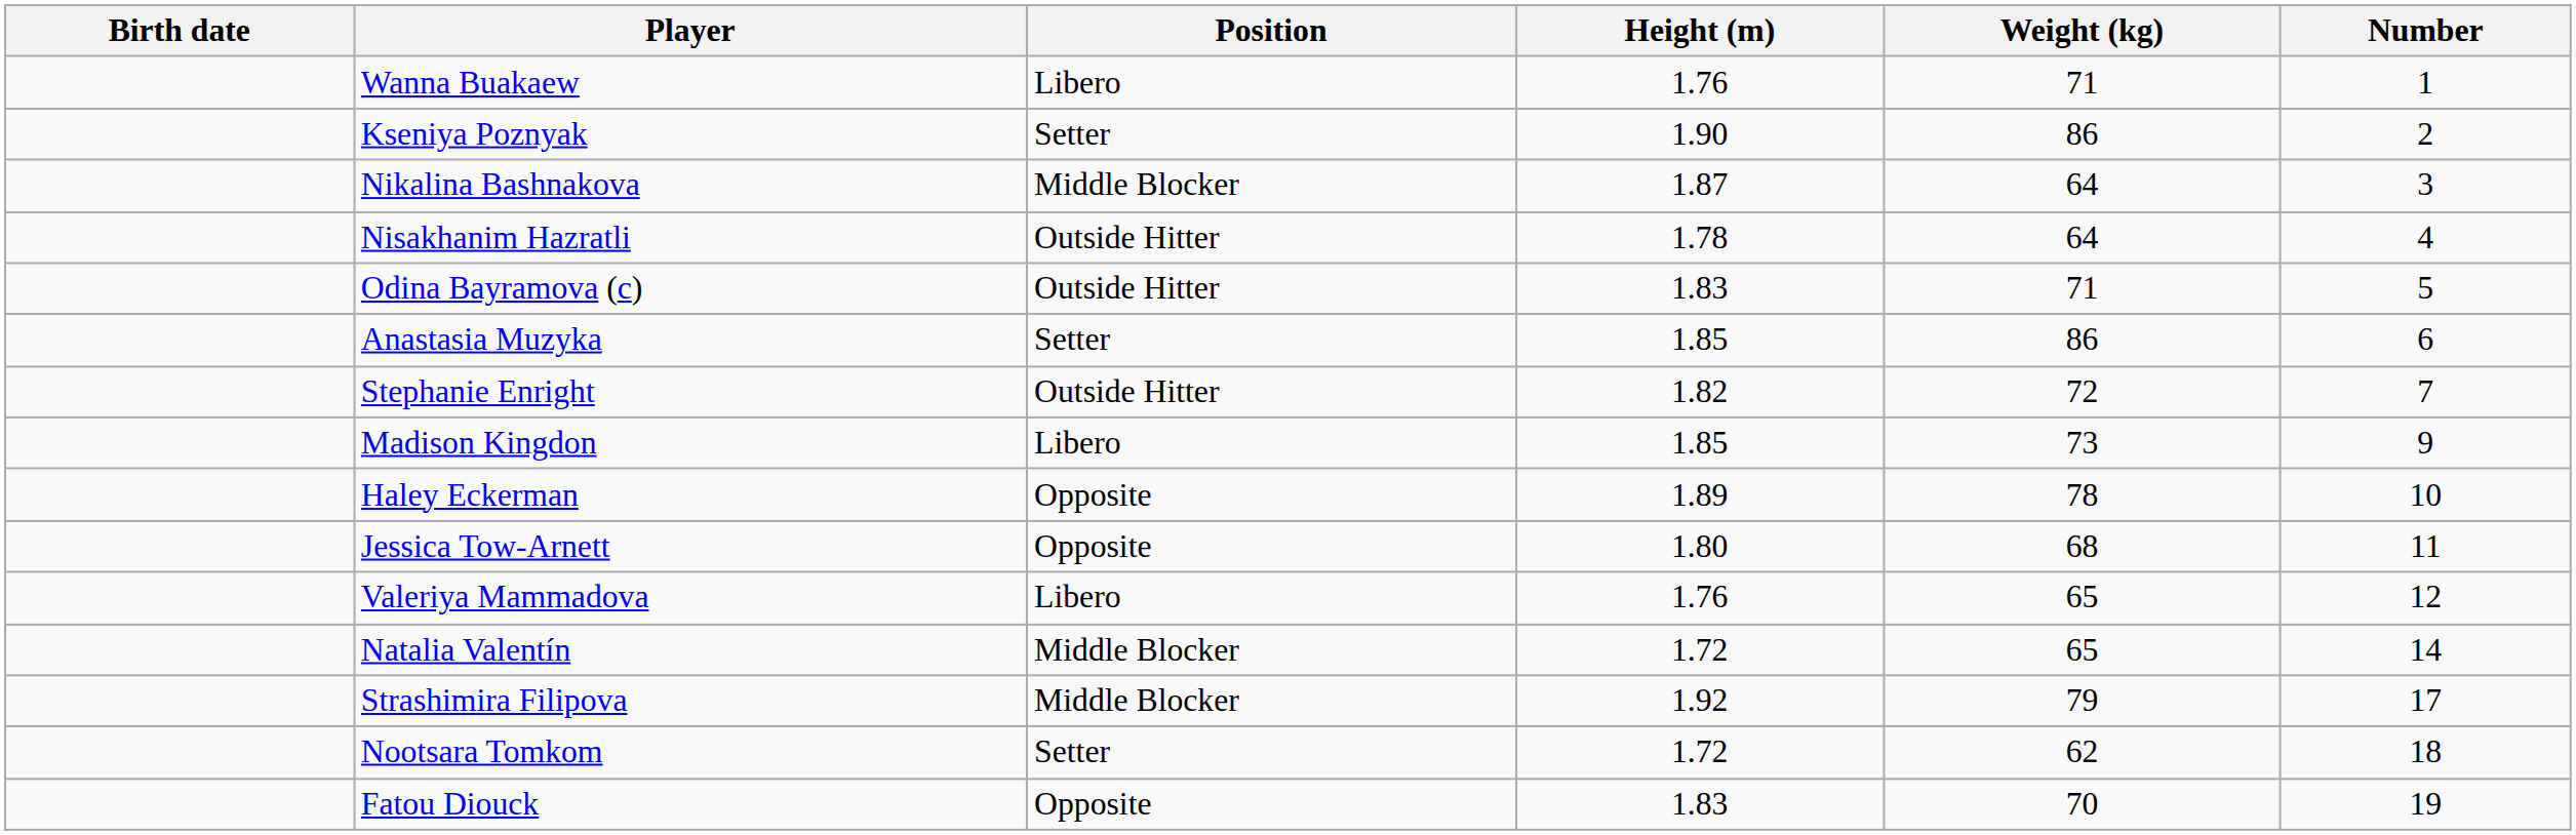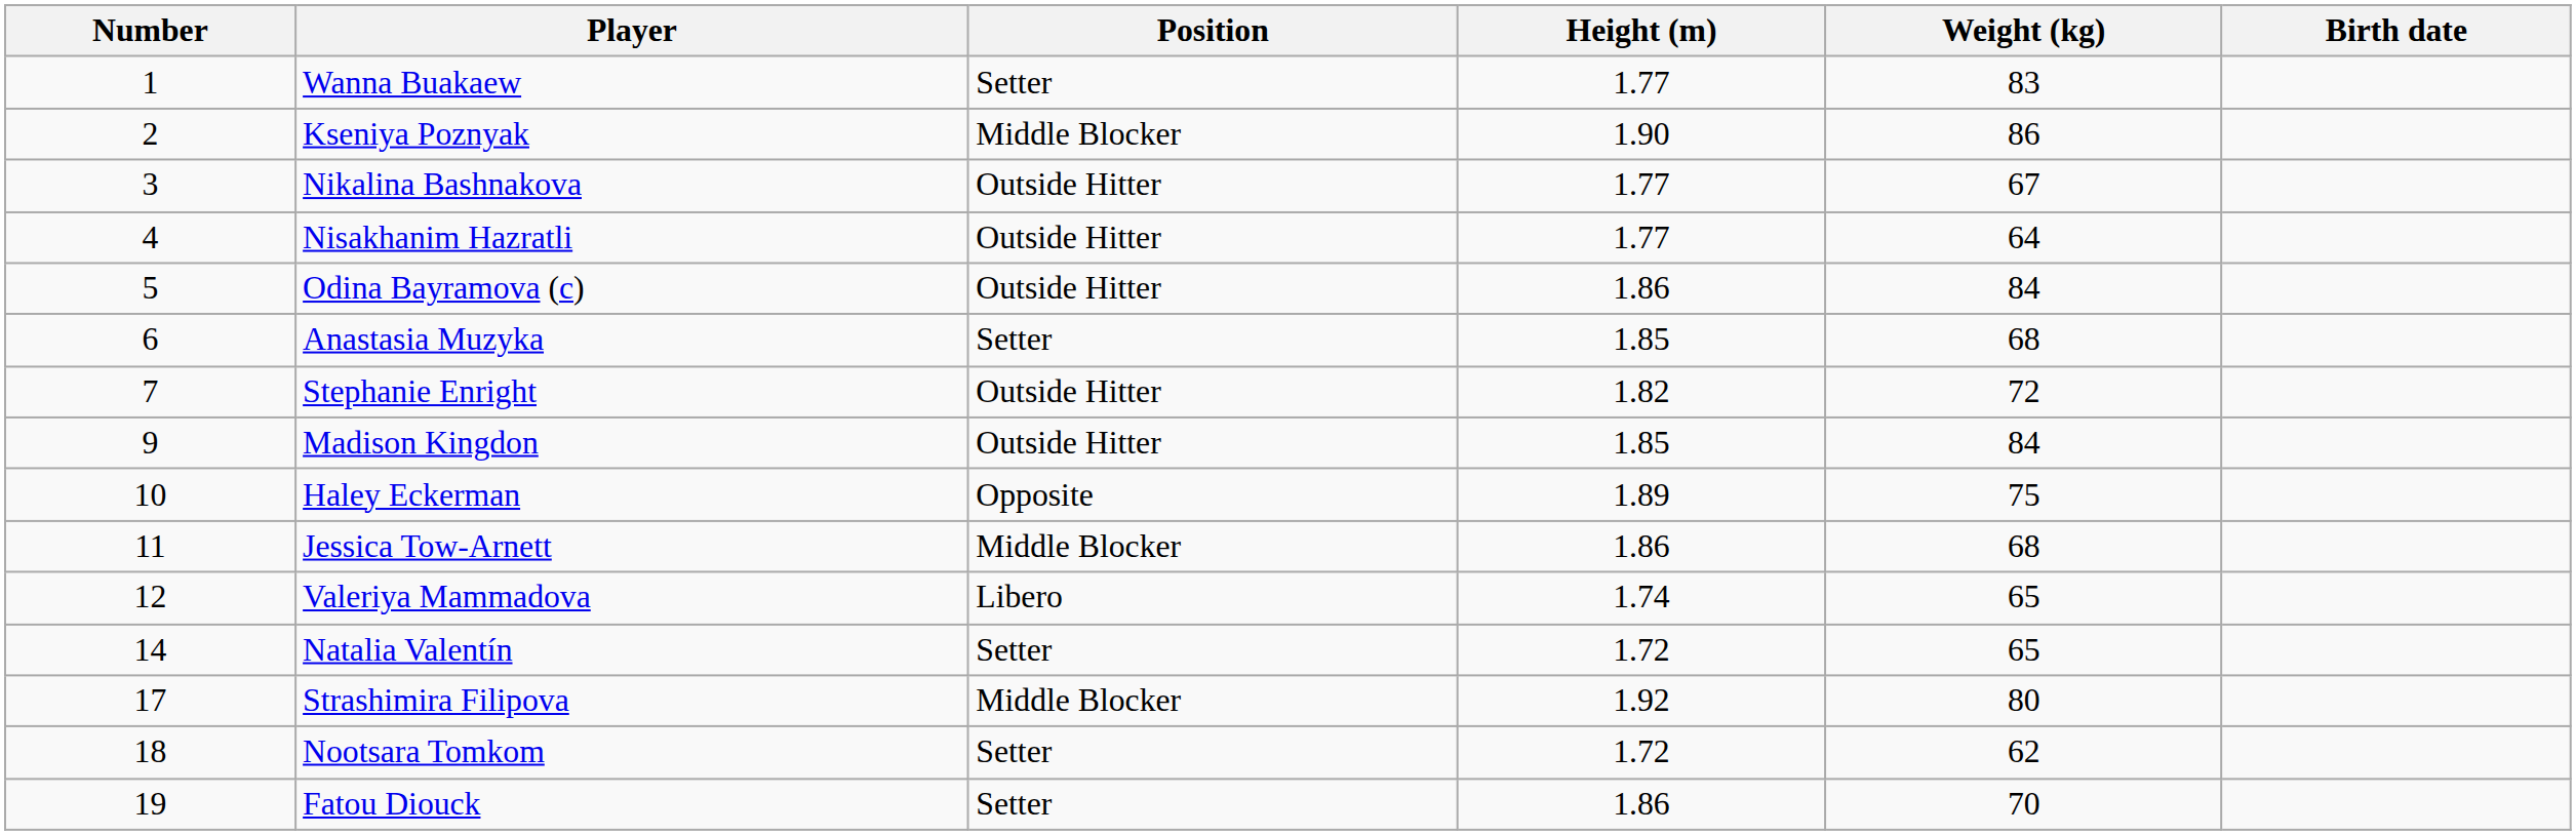 <table class="wikitable" style="width:100%;">
 <tr>
-<th>Birth date</th>
+<th>Number</th>
 <th>Player</th>
 <th>Position</th>
 <th>Height (m)</th>
 <th>Weight (kg)</th>
-<th>Number</th>
+<th>Birth date</th>
 </tr>
 <tr>
+<td align=center>1</td>
+<td> <a href='#'>Wanna Buakaew</a></td>
+<td>Setter</td>
+<td align=center>1.77</td>
+<td align=center>83</td>
 <td></td>
-<td> <a href='#'>Wanna Buakaew</a></td>
-<td>Libero</td>
-<td align=center>1.76</td>
-<td align=center>71</td>
-<td align=center>1</td>
 </tr>
 <tr>
-<td></td>
+<td align=center>2</td>
 <td> <a href='#'>Kseniya Poznyak</a></td>
-<td>Setter</td>
+<td>Middle Blocker</td>
 <td align=center>1.90</td>
 <td align=center>86</td>
-<td align=center>2</td>
+<td></td>
 </tr>
 <tr>
+<td align=center>3</td>
+<td> <a href='#'>Nikalina Bashnakova</a></td>
+<td>Outside Hitter</td>
+<td align=center>1.77</td>
+<td align=center>67</td>
 <td></td>
-<td> <a href='#'>Nikalina Bashnakova</a></td>
-<td>Middle Blocker</td>
-<td align=center>1.87</td>
-<td align=center>64</td>
-<td align=center>3</td>
 </tr>
 <tr>
-<td></td>
+<td align=center>4</td>
 <td> <a href='#'>Nisakhanim Hazratli</a></td>
 <td>Outside Hitter</td>
-<td align=center>1.78</td>
+<td align=center>1.77</td>
 <td align=center>64</td>
-<td align=center>4</td>
+<td></td>
 </tr>
 <tr>
-<td></td>
+<td align=center>5</td>
 <td> <a href='#'>Odina Bayramova</a>  (<a href='#'>c</a>)</td>
 <td>Outside Hitter</td>
-<td align=center>1.83</td>
-<td align=center>71</td>
-<td align=center>5</td>
+<td align=center>1.86</td>
+<td align=center>84</td>
+<td></td>
 </tr>
 <tr>
-<td></td>
+<td align=center>6</td>
 <td> <a href='#'>Anastasia Muzyka</a></td>
 <td>Setter</td>
 <td align=center>1.85</td>
-<td align=center>86</td>
-<td align=center>6</td>
+<td align=center>68</td>
+<td></td>
 </tr>
 <tr>
-<td></td>
+<td align=center>7</td>
 <td> <a href='#'>Stephanie Enright</a></td>
 <td>Outside Hitter</td>
 <td align=center>1.82</td>
 <td align=center>72</td>
-<td align=center>7</td>
+<td></td>
 </tr>
 <tr>
+<td align=center>9</td>
+<td> <a href='#'>Madison Kingdon</a></td>
+<td>Outside Hitter</td>
+<td align=center>1.85</td>
+<td align=center>84</td>
 <td></td>
-<td> <a href='#'>Madison Kingdon</a></td>
-<td>Libero</td>
-<td align=center>1.85</td>
-<td align=center>73</td>
-<td align=center>9</td>
 </tr>
 <tr>
-<td></td>
+<td align=center>10</td>
 <td> <a href='#'>Haley Eckerman</a></td>
 <td>Opposite</td>
 <td align=center>1.89</td>
-<td align=center>78</td>
-<td align=center>10</td>
+<td align=center>75</td>
+<td></td>
 </tr>
 <tr>
+<td align=center>11</td>
+<td> <a href='#'>Jessica Tow-Arnett</a></td>
+<td>Middle Blocker</td>
+<td align=center>1.86</td>
+<td align=center>68</td>
 <td></td>
-<td> <a href='#'>Jessica Tow-Arnett</a></td>
-<td>Opposite</td>
-<td align=center>1.80</td>
-<td align=center>68</td>
-<td align=center>11</td>
 </tr>
 <tr>
-<td></td>
+<td align=center>12</td>
 <td> <a href='#'>Valeriya Mammadova</a></td>
 <td>Libero</td>
-<td align=center>1.76</td>
+<td align=center>1.74</td>
 <td align=center>65</td>
-<td align=center>12</td>
+<td></td>
 </tr>
 <tr>
-<td></td>
+<td align=center>14</td>
 <td> <a href='#'>Natalia Valentín</a></td>
-<td>Middle Blocker</td>
+<td>Setter</td>
 <td align=center>1.72</td>
 <td align=center>65</td>
-<td align=center>14</td>
+<td></td>
 </tr>
 <tr>
-<td></td>
+<td align=center>17</td>
 <td> <a href='#'>Strashimira Filipova</a></td>
 <td>Middle Blocker</td>
 <td align=center>1.92</td>
-<td align=center>79</td>
-<td align=center>17</td>
+<td align=center>80</td>
+<td></td>
 </tr>
 <tr>
-<td></td>
+<td align=center>18</td>
 <td> <a href='#'>Nootsara Tomkom</a></td>
 <td>Setter</td>
 <td align=center>1.72</td>
 <td align=center>62</td>
-<td align=center>18</td>
+<td></td>
 </tr>
 <tr>
+<td align=center>19</td>
+<td> <a href='#'>Fatou Diouck</a></td>
+<td>Setter</td>
+<td align=center>1.86</td>
+<td align=center>70</td>
 <td></td>
-<td> <a href='#'>Fatou Diouck</a></td>
-<td>Opposite</td>
-<td align=center>1.83</td>
-<td align=center>70</td>
-<td align=center>19</td>
 </tr>
 </table>
